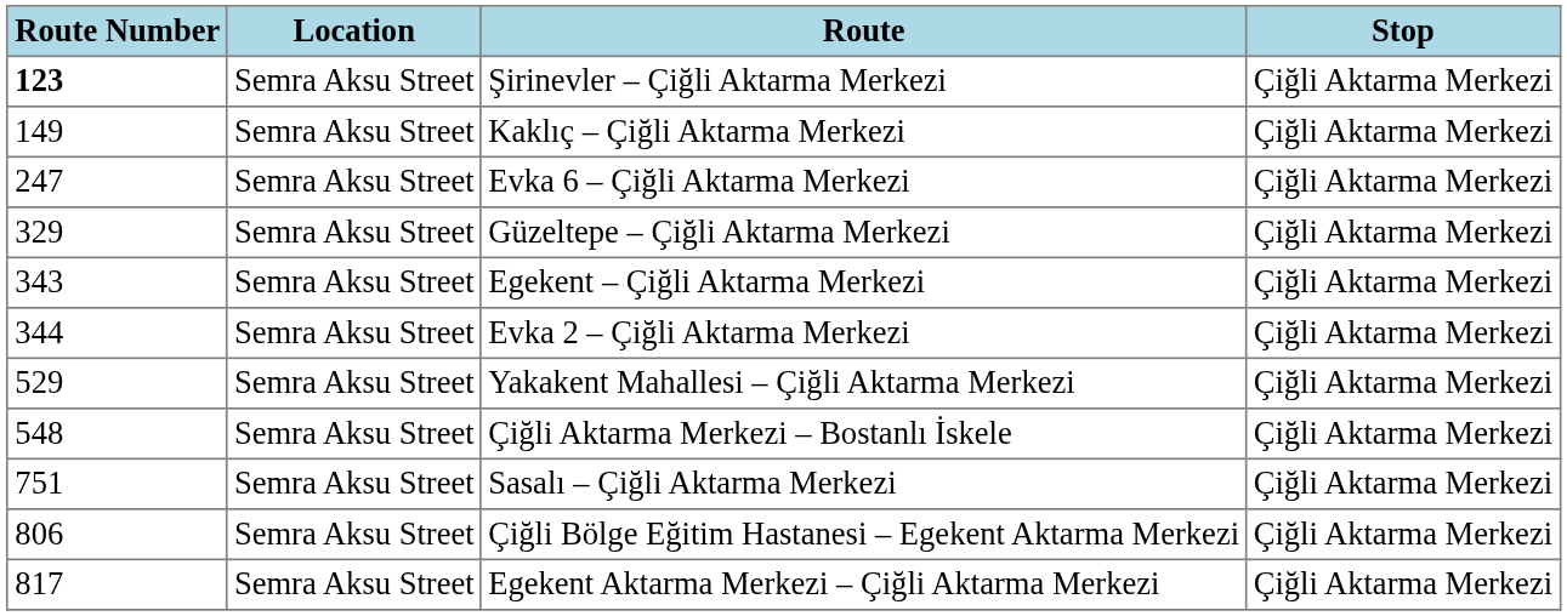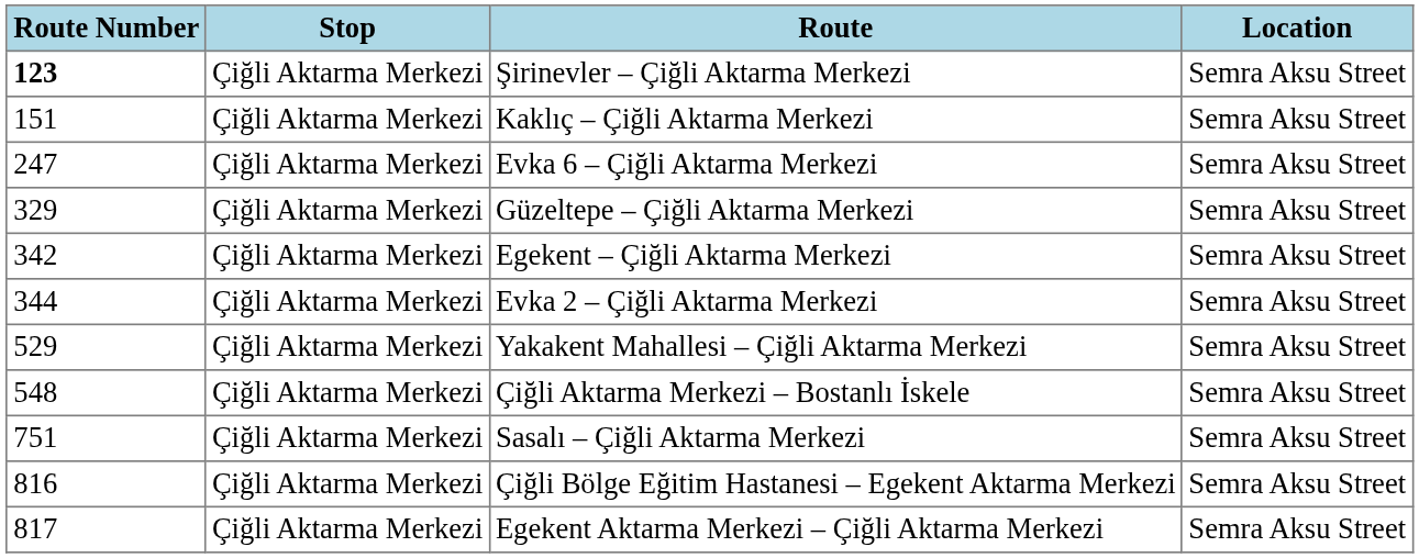 <table class="toccolours" cellpadding="3" border="1" style="margin:1em auto; border-collapse:collapse">
 <tr style="background:lightblue;">
 <th>Route Number</th>
+<th>Stop</th>
+<th>Route</th>
 <th>Location</th>
-<th>Route</th>
-<th>Stop</th>
 </tr>
 <tr>
 <td><strong>123</strong></td>
+<td>Çiğli Aktarma Merkezi</td>
+<td>Şirinevler – Çiğli Aktarma Merkezi</td>
 <td>Semra Aksu Street</td>
-<td>Şirinevler – Çiğli Aktarma Merkezi</td>
-<td>Çiğli Aktarma Merkezi</td>
 </tr>
 <tr>
-<td>149</td>
+<td>151</td>
+<td>Çiğli Aktarma Merkezi</td>
+<td>Kaklıç – Çiğli Aktarma Merkezi</td>
 <td>Semra Aksu Street</td>
-<td>Kaklıç – Çiğli Aktarma Merkezi</td>
-<td>Çiğli Aktarma Merkezi</td>
 </tr>
 <tr>
 <td>247</td>
+<td>Çiğli Aktarma Merkezi</td>
+<td>Evka 6 – Çiğli Aktarma Merkezi</td>
 <td>Semra Aksu Street</td>
-<td>Evka 6 – Çiğli Aktarma Merkezi</td>
-<td>Çiğli Aktarma Merkezi</td>
 </tr>
 <tr>
 <td>329</td>
+<td>Çiğli Aktarma Merkezi</td>
+<td>Güzeltepe – Çiğli Aktarma Merkezi</td>
 <td>Semra Aksu Street</td>
-<td>Güzeltepe – Çiğli Aktarma Merkezi</td>
-<td>Çiğli Aktarma Merkezi</td>
 </tr>
 <tr>
-<td>343</td>
+<td>342</td>
+<td>Çiğli Aktarma Merkezi</td>
+<td>Egekent – Çiğli Aktarma Merkezi</td>
 <td>Semra Aksu Street</td>
-<td>Egekent – Çiğli Aktarma Merkezi</td>
-<td>Çiğli Aktarma Merkezi</td>
 </tr>
 <tr>
 <td>344</td>
+<td>Çiğli Aktarma Merkezi</td>
+<td>Evka 2 – Çiğli Aktarma Merkezi</td>
 <td>Semra Aksu Street</td>
-<td>Evka 2 – Çiğli Aktarma Merkezi</td>
-<td>Çiğli Aktarma Merkezi</td>
 </tr>
 <tr>
 <td>529</td>
+<td>Çiğli Aktarma Merkezi</td>
+<td>Yakakent Mahallesi – Çiğli Aktarma Merkezi</td>
 <td>Semra Aksu Street</td>
-<td>Yakakent Mahallesi – Çiğli Aktarma Merkezi</td>
-<td>Çiğli Aktarma Merkezi</td>
 </tr>
 <tr>
 <td>548</td>
+<td>Çiğli Aktarma Merkezi</td>
+<td>Çiğli Aktarma Merkezi – Bostanlı İskele</td>
 <td>Semra Aksu Street</td>
-<td>Çiğli Aktarma Merkezi – Bostanlı İskele</td>
-<td>Çiğli Aktarma Merkezi</td>
 </tr>
 <tr>
 <td>751</td>
+<td>Çiğli Aktarma Merkezi</td>
+<td>Sasalı – Çiğli Aktarma Merkezi</td>
 <td>Semra Aksu Street</td>
-<td>Sasalı – Çiğli Aktarma Merkezi</td>
-<td>Çiğli Aktarma Merkezi</td>
 </tr>
 <tr>
-<td>806</td>
+<td>816</td>
+<td>Çiğli Aktarma Merkezi</td>
+<td>Çiğli Bölge Eğitim Hastanesi – Egekent Aktarma Merkezi</td>
 <td>Semra Aksu Street</td>
-<td>Çiğli Bölge Eğitim Hastanesi – Egekent Aktarma Merkezi</td>
-<td>Çiğli Aktarma Merkezi</td>
 </tr>
 <tr>
 <td>817</td>
+<td>Çiğli Aktarma Merkezi</td>
+<td>Egekent Aktarma Merkezi – Çiğli Aktarma Merkezi</td>
 <td>Semra Aksu Street</td>
-<td>Egekent Aktarma Merkezi – Çiğli Aktarma Merkezi</td>
-<td>Çiğli Aktarma Merkezi</td>
 </tr>
 </table>
